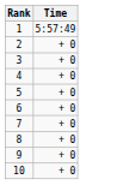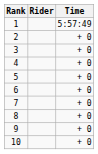 <table class="wikitable">
 <tr>
 <th scope="col">Rank</th>
+<th scope="col">Rider</th>
 <th scope="col">Time</th>
 </tr>
 <tr>
 <td style="text-align:center;">1</td>
+<td></td>
 <td style="text-align:right;">5:57:49</td>
 </tr>
 <tr>
 <td style="text-align:center;">2</td>
+<td></td>
 <td style="text-align:right;">+ 0</td>
 </tr>
 <tr>
 <td style="text-align:center;">3</td>
+<td></td>
 <td style="text-align:right;">+ 0</td>
 </tr>
 <tr>
 <td style="text-align:center;">4</td>
+<td></td>
 <td style="text-align:right;">+ 0</td>
 </tr>
 <tr>
 <td style="text-align:center;">5</td>
+<td></td>
 <td style="text-align:right;">+ 0</td>
 </tr>
 <tr>
 <td style="text-align:center;">6</td>
+<td></td>
 <td style="text-align:right;">+ 0</td>
 </tr>
 <tr>
 <td style="text-align:center;">7</td>
+<td></td>
 <td style="text-align:right;">+ 0</td>
 </tr>
 <tr>
 <td style="text-align:center;">8</td>
+<td></td>
 <td style="text-align:right;">+ 0</td>
 </tr>
 <tr>
 <td style="text-align:center;">9</td>
+<td></td>
 <td style="text-align:right;">+ 0</td>
 </tr>
 <tr>
 <td style="text-align:center;">10</td>
+<td></td>
 <td style="text-align:right;">+ 0</td>
 </tr>
 </table>
